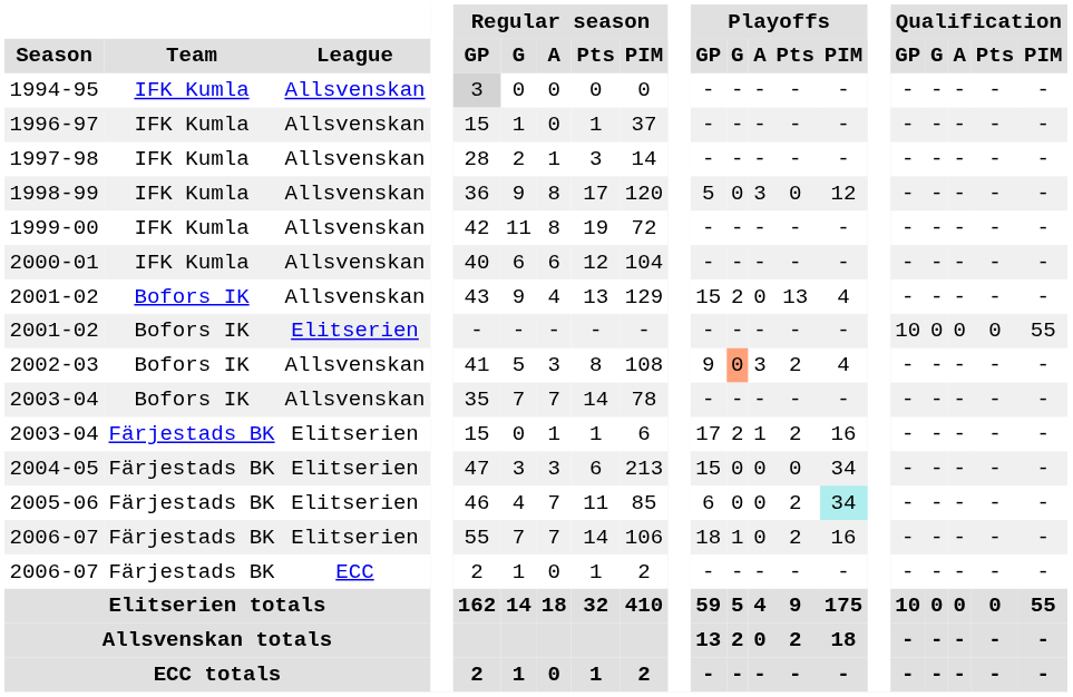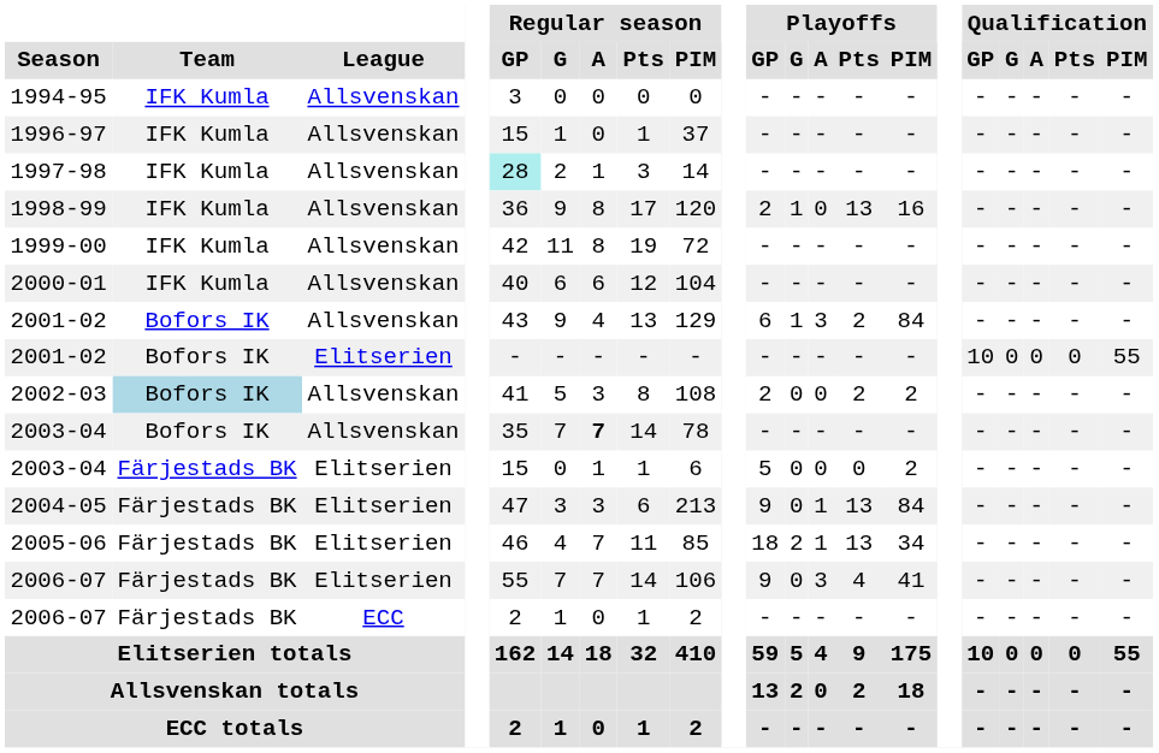 <table BORDER="0" CELLPADDING="3" CELLSPACING="0" ID="Table3">
 <tr bgcolor="#e0e0e0">
 <th colspan="3" bgcolor="#ffffff"> </th>
 <th rowspan="99" bgcolor="#ffffff"> </th>
 <th colspan="5">Regular season</th>
 <th rowspan="99" bgcolor="#ffffff"> </th>
 <th colspan="5">Playoffs</th>
 <th rowspan="99" bgcolor="#ffffff"> </th>
 <th colspan="5">Qualification</th>
 </tr>
 <tr bgcolor="#e0e0e0">
 <th>Season</th>
 <th>Team</th>
 <th>League</th>
 <th>GP</th>
 <th>G</th>
 <th>A</th>
 <th>Pts</th>
 <th>PIM</th>
 <th>GP</th>
 <th>G</th>
 <th>A</th>
 <th>Pts</th>
 <th>PIM</th>
 <th>GP</th>
 <th>G</th>
 <th>A</th>
 <th>Pts</th>
 <th>PIM</th>
 </tr>
 <tr ALIGN="center">
 <td>1994-95</td>
 <td><a href='#'>IFK Kumla</a></td>
 <td><a href='#'>Allsvenskan</a></td>
-<td style="background: lightgrey;">3</td>
+<td>3</td>
 <td>0</td>
 <td>0</td>
 <td>0</td>
 <td>0</td>
 <td>-</td>
 <td>-</td>
 <td>-</td>
 <td>-</td>
 <td>-</td>
 <td>-</td>
 <td>-</td>
 <td>-</td>
 <td>-</td>
 <td>-</td>
 </tr>
 <tr ALIGN="center" bgcolor="#f0f0f0">
 <td>1996-97</td>
 <td>IFK Kumla</td>
 <td>Allsvenskan</td>
 <td>15</td>
 <td>1</td>
 <td>0</td>
 <td>1</td>
 <td>37</td>
 <td>-</td>
 <td>-</td>
 <td>-</td>
 <td>-</td>
 <td>-</td>
 <td>-</td>
 <td>-</td>
 <td>-</td>
 <td>-</td>
 <td>-</td>
 </tr>
 <tr ALIGN="center">
 <td>1997-98</td>
 <td>IFK Kumla</td>
 <td>Allsvenskan</td>
-<td>28</td>
+<td style="background: paleturquoise;">28</td>
 <td>2</td>
 <td>1</td>
 <td>3</td>
 <td>14</td>
 <td>-</td>
 <td>-</td>
 <td>-</td>
 <td>-</td>
 <td>-</td>
 <td>-</td>
 <td>-</td>
 <td>-</td>
 <td>-</td>
 <td>-</td>
 </tr>
 <tr ALIGN="center" bgcolor="#f0f0f0">
 <td>1998-99</td>
 <td>IFK Kumla</td>
 <td>Allsvenskan</td>
 <td>36</td>
 <td>9</td>
 <td>8</td>
 <td>17</td>
 <td>120</td>
-<td>5</td>
+<td>2</td>
+<td>1</td>
 <td>0</td>
-<td>3</td>
-<td>0</td>
-<td>12</td>
+<td>13</td>
+<td>16</td>
 <td>-</td>
 <td>-</td>
 <td>-</td>
 <td>-</td>
 <td>-</td>
 </tr>
 <tr ALIGN="center">
 <td>1999-00</td>
 <td>IFK Kumla</td>
 <td>Allsvenskan</td>
 <td>42</td>
 <td>11</td>
 <td>8</td>
 <td>19</td>
 <td>72</td>
 <td>-</td>
 <td>-</td>
 <td>-</td>
 <td>-</td>
 <td>-</td>
 <td>-</td>
 <td>-</td>
 <td>-</td>
 <td>-</td>
 <td>-</td>
 </tr>
 <tr ALIGN="center" bgcolor="#f0f0f0">
 <td>2000-01</td>
 <td>IFK Kumla</td>
 <td>Allsvenskan</td>
 <td>40</td>
 <td>6</td>
 <td>6</td>
 <td>12</td>
 <td>104</td>
 <td>-</td>
 <td>-</td>
 <td>-</td>
 <td>-</td>
 <td>-</td>
 <td>-</td>
 <td>-</td>
 <td>-</td>
 <td>-</td>
 <td>-</td>
 </tr>
 <tr ALIGN="center">
 <td>2001-02</td>
 <td><a href='#'>Bofors IK</a></td>
 <td>Allsvenskan</td>
 <td>43</td>
 <td>9</td>
 <td>4</td>
 <td>13</td>
 <td>129</td>
-<td>15</td>
+<td>6</td>
+<td>1</td>
+<td>3</td>
 <td>2</td>
-<td>0</td>
-<td>13</td>
-<td>4</td>
+<td>84</td>
 <td>-</td>
 <td>-</td>
 <td>-</td>
 <td>-</td>
 <td>-</td>
 </tr>
 <tr ALIGN="center" bgcolor="#f0f0f0">
 <td>2001-02</td>
 <td>Bofors IK</td>
 <td><a href='#'>Elitserien</a></td>
 <td>-</td>
 <td>-</td>
 <td>-</td>
 <td>-</td>
 <td>-</td>
 <td>-</td>
 <td>-</td>
 <td>-</td>
 <td>-</td>
 <td>-</td>
 <td>10</td>
 <td>0</td>
 <td>0</td>
 <td>0</td>
 <td>55</td>
 </tr>
 <tr ALIGN="center">
 <td>2002-03</td>
-<td>Bofors IK</td>
+<td style="background: lightblue;">Bofors IK</td>
 <td>Allsvenskan</td>
 <td>41</td>
 <td>5</td>
 <td>3</td>
 <td>8</td>
 <td>108</td>
-<td>9</td>
-<td style="background: lightsalmon;">0</td>
-<td>3</td>
 <td>2</td>
-<td>4</td>
+<td>0</td>
+<td>0</td>
+<td>2</td>
+<td>2</td>
 <td>-</td>
 <td>-</td>
 <td>-</td>
 <td>-</td>
 <td>-</td>
 </tr>
 <tr ALIGN="center" bgcolor="#f0f0f0">
 <td>2003-04</td>
 <td>Bofors IK</td>
 <td>Allsvenskan</td>
 <td>35</td>
 <td>7</td>
-<td>7</td>
+<td><strong>7</strong></td>
 <td>14</td>
 <td>78</td>
 <td>-</td>
 <td>-</td>
 <td>-</td>
 <td>-</td>
 <td>-</td>
 <td>-</td>
 <td>-</td>
 <td>-</td>
 <td>-</td>
 <td>-</td>
 </tr>
 <tr ALIGN="center">
 <td>2003-04</td>
 <td><a href='#'>Färjestads BK</a></td>
 <td>Elitserien</td>
 <td>15</td>
 <td>0</td>
 <td>1</td>
 <td>1</td>
 <td>6</td>
-<td>17</td>
+<td>5</td>
+<td>0</td>
+<td>0</td>
+<td>0</td>
 <td>2</td>
-<td>1</td>
-<td>2</td>
-<td>16</td>
 <td>-</td>
 <td>-</td>
 <td>-</td>
 <td>-</td>
 <td>-</td>
 </tr>
 <tr ALIGN="center" bgcolor="#f0f0f0">
 <td>2004-05</td>
 <td>Färjestads BK</td>
 <td>Elitserien</td>
 <td>47</td>
 <td>3</td>
 <td>3</td>
 <td>6</td>
 <td>213</td>
-<td>15</td>
+<td>9</td>
 <td>0</td>
-<td>0</td>
-<td>0</td>
-<td>34</td>
+<td>1</td>
+<td>13</td>
+<td>84</td>
 <td>-</td>
 <td>-</td>
 <td>-</td>
 <td>-</td>
 <td>-</td>
 </tr>
 <tr ALIGN="center">
 <td>2005-06</td>
 <td>Färjestads BK</td>
 <td>Elitserien</td>
 <td>46</td>
 <td>4</td>
 <td>7</td>
 <td>11</td>
 <td>85</td>
-<td>6</td>
-<td>0</td>
-<td>0</td>
+<td>18</td>
 <td>2</td>
-<td style="background: paleturquoise;">34</td>
+<td>1</td>
+<td>13</td>
+<td>34</td>
 <td>-</td>
 <td>-</td>
 <td>-</td>
 <td>-</td>
 <td>-</td>
 </tr>
 <tr ALIGN="center" bgcolor="#f0f0f0">
 <td>2006-07</td>
 <td>Färjestads BK</td>
 <td>Elitserien</td>
 <td>55</td>
 <td>7</td>
 <td>7</td>
 <td>14</td>
 <td>106</td>
-<td>18</td>
-<td>1</td>
+<td>9</td>
 <td>0</td>
-<td>2</td>
-<td>16</td>
+<td>3</td>
+<td>4</td>
+<td>41</td>
 <td>-</td>
 <td>-</td>
 <td>-</td>
 <td>-</td>
 <td>-</td>
 </tr>
 <tr ALIGN="center">
 <td>2006-07</td>
 <td>Färjestads BK</td>
 <td><a href='#'>ECC</a></td>
 <td>2</td>
 <td>1</td>
 <td>0</td>
 <td>1</td>
 <td>2</td>
 <td>-</td>
 <td>-</td>
 <td>-</td>
 <td>-</td>
 <td>-</td>
 <td>-</td>
 <td>-</td>
 <td>-</td>
 <td>-</td>
 <td>-</td>
 </tr>
 <tr bgcolor="#e0e0e0">
 <th colspan="3">Elitserien totals</th>
 <th>162</th>
 <th>14</th>
 <th>18</th>
 <th>32</th>
 <th>410</th>
 <th>59</th>
 <th>5</th>
 <th>4</th>
 <th>9</th>
 <th>175</th>
 <th>10</th>
 <th>0</th>
 <th>0</th>
 <th>0</th>
 <th>55</th>
 </tr>
 <tr bgcolor="#e0e0e0">
 <th colspan="3">Allsvenskan totals</th>
 <th></th>
 <th></th>
 <th></th>
 <th></th>
 <th></th>
 <th>13</th>
 <th>2</th>
 <th>0</th>
 <th>2</th>
 <th>18</th>
 <th>-</th>
 <th>-</th>
 <th>-</th>
 <th>-</th>
 <th>-</th>
 </tr>
 <tr bgcolor="#e0e0e0">
 <th colspan="3">ECC totals</th>
 <th>2</th>
 <th>1</th>
 <th>0</th>
 <th>1</th>
 <th>2</th>
 <th>-</th>
 <th>-</th>
 <th>-</th>
 <th>-</th>
 <th>-</th>
 <th>-</th>
 <th>-</th>
 <th>-</th>
 <th>-</th>
 <th>-</th>
 </tr>
 </table>
